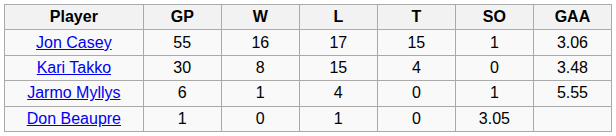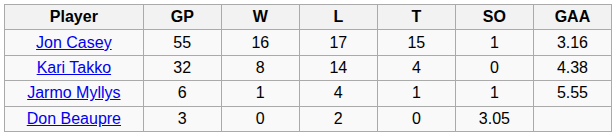 <table class="wikitable sortable">
 <tr>
 <th bgcolor="#DDDDFF" width="16%">Player</th>
 <th bgcolor="#DDDDFF" width="9%">GP</th>
 <th bgcolor="#DDDDFF" width="9%">W</th>
 <th bgcolor="#DDDDFF" width="9%">L</th>
 <th bgcolor="#DDDDFF" width="9%">T</th>
 <th bgcolor="#DDDDFF" width="9%">SO</th>
 <th bgcolor="#DDDDFF" width="9%">GAA</th>
 </tr>
 <tr align="center">
 <td><a href='#'>Jon Casey</a></td>
 <td>55</td>
 <td>16</td>
 <td>17</td>
 <td>15</td>
 <td>1</td>
-<td>3.06</td>
+<td>3.16</td>
 </tr>
 <tr align="center">
 <td><a href='#'>Kari Takko</a></td>
-<td>30</td>
+<td>32</td>
 <td>8</td>
-<td>15</td>
+<td>14</td>
 <td>4</td>
 <td>0</td>
-<td>3.48</td>
+<td>4.38</td>
 </tr>
 <tr align="center">
 <td><a href='#'>Jarmo Myllys</a></td>
 <td>6</td>
 <td>1</td>
 <td>4</td>
-<td>0</td>
+<td>1</td>
 <td>1</td>
 <td>5.55</td>
 </tr>
 <tr align="center">
 <td><a href='#'>Don Beaupre</a></td>
-<td>1</td>
+<td>3</td>
 <td>0</td>
-<td>1</td>
+<td>2</td>
 <td>0</td>
 <td>3.05</td>
 </tr>
 </table>
